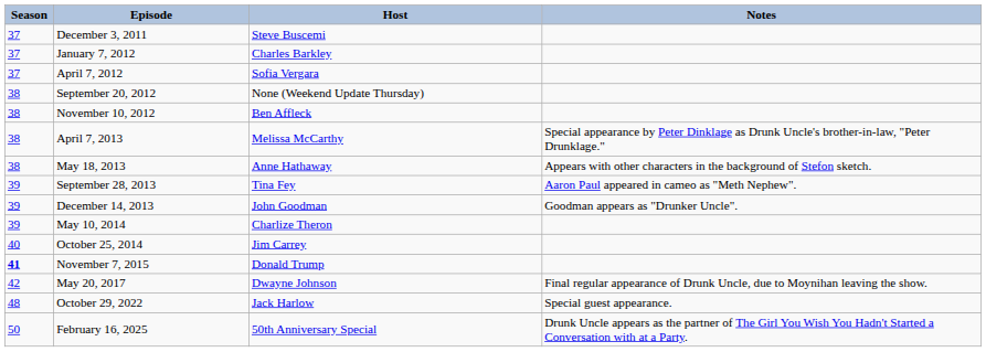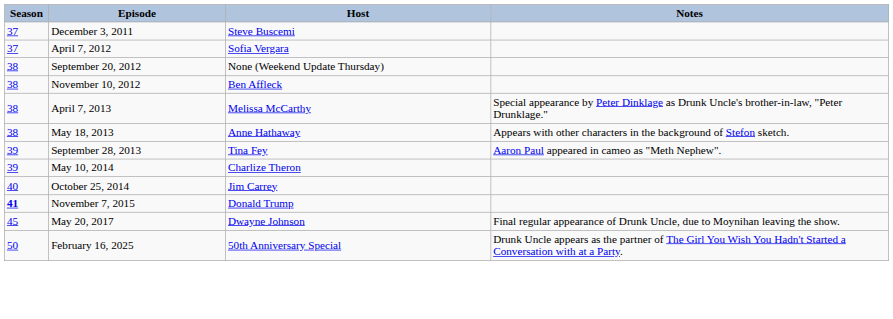 <table class="wikitable" style="width:100%;">
 <tr>
 <th style="background:#B0C4DE;" width="5%">Season</th>
 <th style="background:#B0C4DE;" width="20%">Episode</th>
 <th style="background:#B0C4DE;" width="30%">Host</th>
 <th style="background:#B0C4DE;" width="45%">Notes</th>
 </tr>
 <tr>
 <td><a href='#'>37</a></td>
 <td>December 3, 2011</td>
 <td><a href='#'>Steve Buscemi</a></td>
-<td></td>
-</tr>
-<tr>
-<td><a href='#'>37</a></td>
-<td>January 7, 2012</td>
-<td><a href='#'>Charles Barkley</a></td>
 <td></td>
 </tr>
 <tr>
 <td><a href='#'>37</a></td>
 <td>April 7, 2012</td>
 <td><a href='#'>Sofia Vergara</a></td>
 <td></td>
 </tr>
 <tr>
 <td><a href='#'>38</a></td>
 <td>September 20, 2012</td>
 <td>None (Weekend Update Thursday)</td>
 <td></td>
 </tr>
 <tr>
 <td><a href='#'>38</a></td>
 <td>November 10, 2012</td>
 <td><a href='#'>Ben Affleck</a></td>
 <td></td>
 </tr>
 <tr>
 <td><a href='#'>38</a></td>
 <td>April 7, 2013</td>
 <td><a href='#'>Melissa McCarthy</a></td>
 <td>Special appearance by <a href='#'>Peter Dinklage</a> as Drunk Uncle's brother-in-law, "Peter Drunklage."</td>
 </tr>
 <tr>
 <td><a href='#'>38</a></td>
 <td>May 18, 2013</td>
 <td><a href='#'>Anne Hathaway</a></td>
 <td>Appears with other characters in the background of <a href='#'>Stefon</a> sketch.</td>
 </tr>
 <tr>
 <td><a href='#'>39</a></td>
 <td>September 28, 2013</td>
 <td><a href='#'>Tina Fey</a></td>
 <td><a href='#'>Aaron Paul</a> appeared in cameo as "Meth Nephew".</td>
 </tr>
 <tr>
 <td><a href='#'>39</a></td>
-<td>December 14, 2013</td>
-<td><a href='#'>John Goodman</a></td>
-<td>Goodman appears as "Drunker Uncle".</td>
-</tr>
-<tr>
-<td><a href='#'>39</a></td>
 <td>May 10, 2014</td>
 <td><a href='#'>Charlize Theron</a></td>
 <td></td>
 </tr>
 <tr>
 <td><a href='#'>40</a></td>
 <td>October 25, 2014</td>
 <td><a href='#'>Jim Carrey</a></td>
 <td></td>
 </tr>
 <tr>
 <td><strong><a href='#'>41</a></strong></td>
 <td>November 7, 2015</td>
 <td><a href='#'>Donald Trump</a></td>
 <td></td>
 </tr>
 <tr>
-<td><a href='#'>42</a></td>
+<td><a href='#'>45</a></td>
 <td>May 20, 2017</td>
 <td><a href='#'>Dwayne Johnson</a></td>
 <td>Final regular appearance of Drunk Uncle, due to Moynihan leaving the show.</td>
-</tr>
-<tr>
-<td><a href='#'>48</a></td>
-<td>October 29, 2022</td>
-<td><a href='#'>Jack Harlow</a></td>
-<td>Special guest appearance.</td>
 </tr>
 <tr>
 <td><a href='#'>50</a></td>
 <td>February 16, 2025</td>
 <td><a href='#'>50th Anniversary Special</a></td>
 <td>Drunk Uncle appears as the partner of <a href='#'>The Girl You Wish You Hadn't Started a Conversation with at a Party</a>.</td>
 </tr>
 </table>
